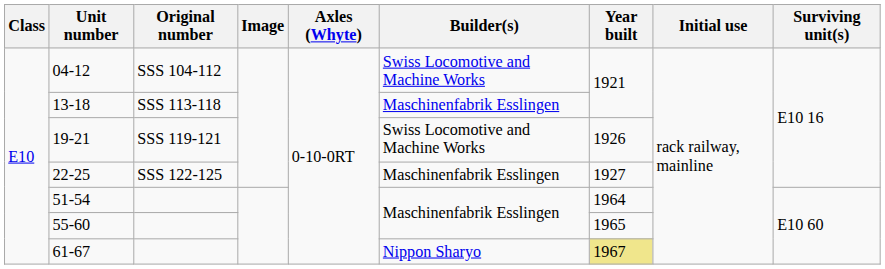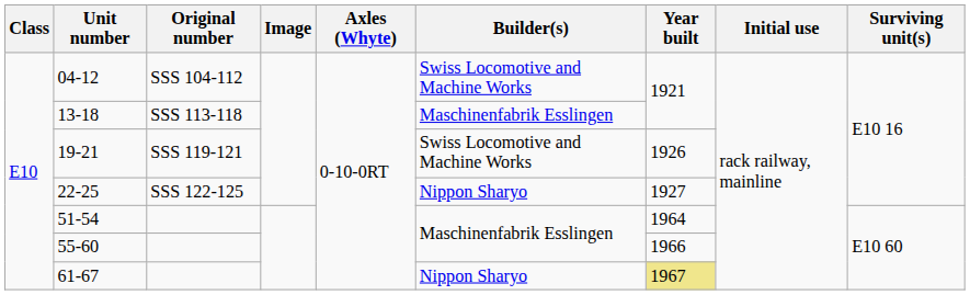 <table class="wikitable">
 <tr>
 <th>Class</th>
 <th>Unit number</th>
 <th>Original number</th>
 <th>Image</th>
 <th>Axles (<a href='#'>Whyte</a>)</th>
 <th>Builder(s)</th>
 <th>Year built</th>
 <th>Initial use</th>
 <th>Surviving unit(s)</th>
 </tr>
 <tr>
 <td rowspan="7"><a href='#'>E10</a></td>
 <td>04-12</td>
 <td>SSS 104-112</td>
 <td rowspan="4"></td>
 <td rowspan="7">0-10-0RT</td>
 <td> <a href='#'>Swiss Locomotive and Machine Works</a></td>
 <td rowspan="2">1921</td>
 <td rowspan="7">rack railway, mainline</td>
 <td rowspan="4">E10 16</td>
 </tr>
 <tr>
 <td>13-18</td>
 <td>SSS 113-118</td>
 <td> <a href='#'>Maschinenfabrik Esslingen</a></td>
 </tr>
 <tr>
 <td>19-21</td>
 <td>SSS 119-121</td>
 <td> Swiss Locomotive and Machine Works</td>
 <td>1926</td>
 </tr>
 <tr>
 <td>22-25</td>
 <td>SSS 122-125</td>
-<td> Maschinenfabrik Esslingen</td>
+<td> <a href='#'>Nippon Sharyo</a></td>
 <td>1927</td>
 </tr>
 <tr>
 <td>51-54</td>
 <td></td>
 <td rowspan="3"></td>
 <td rowspan="2"> Maschinenfabrik Esslingen</td>
 <td>1964</td>
 <td rowspan="3">E10 60</td>
 </tr>
 <tr>
 <td>55-60</td>
 <td></td>
-<td>1965</td>
+<td>1966</td>
 </tr>
 <tr>
 <td>61-67</td>
 <td></td>
 <td> <a href='#'>Nippon Sharyo</a></td>
 <td style="background: khaki;">1967</td>
 </tr>
 </table>
